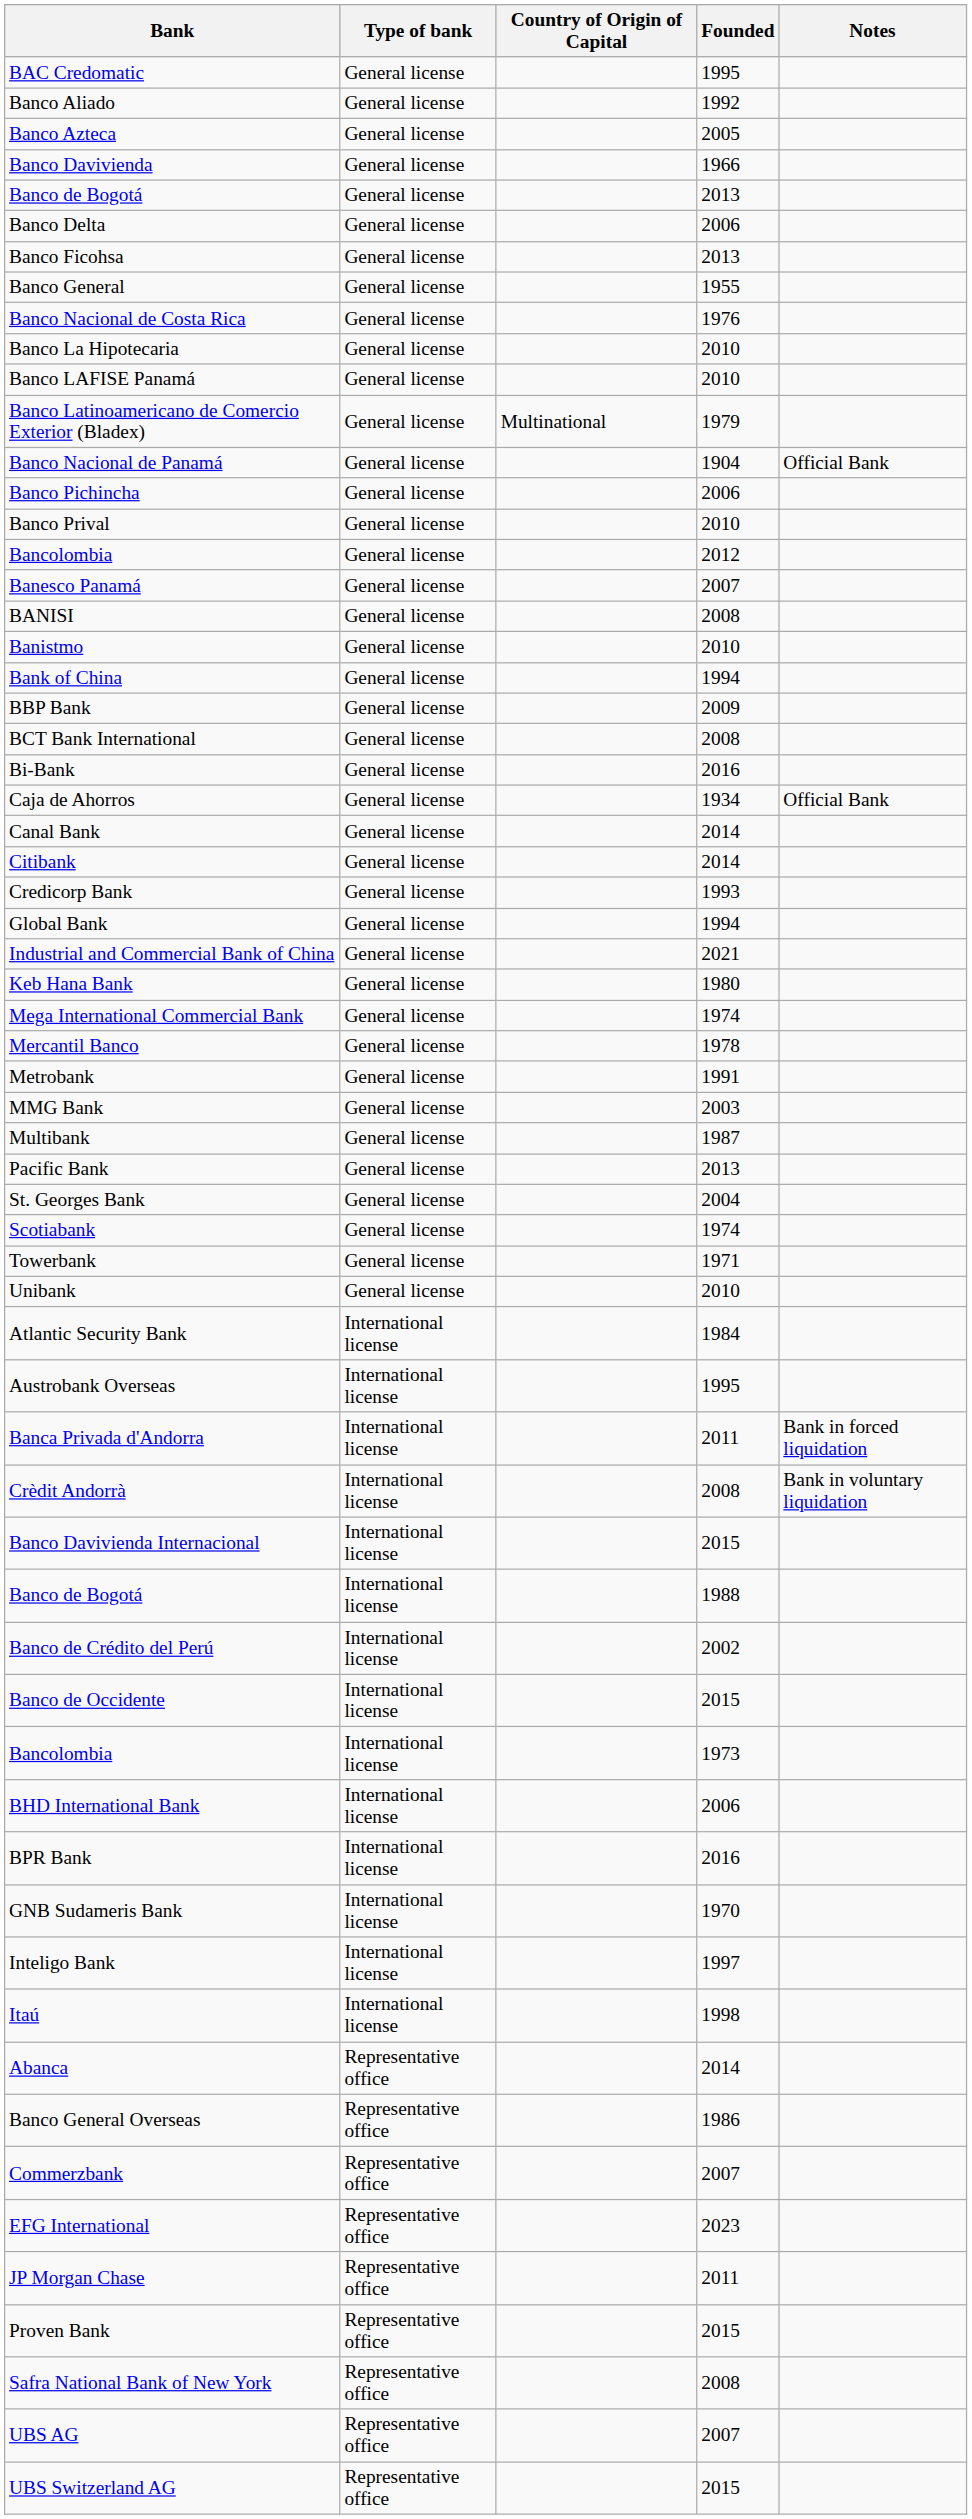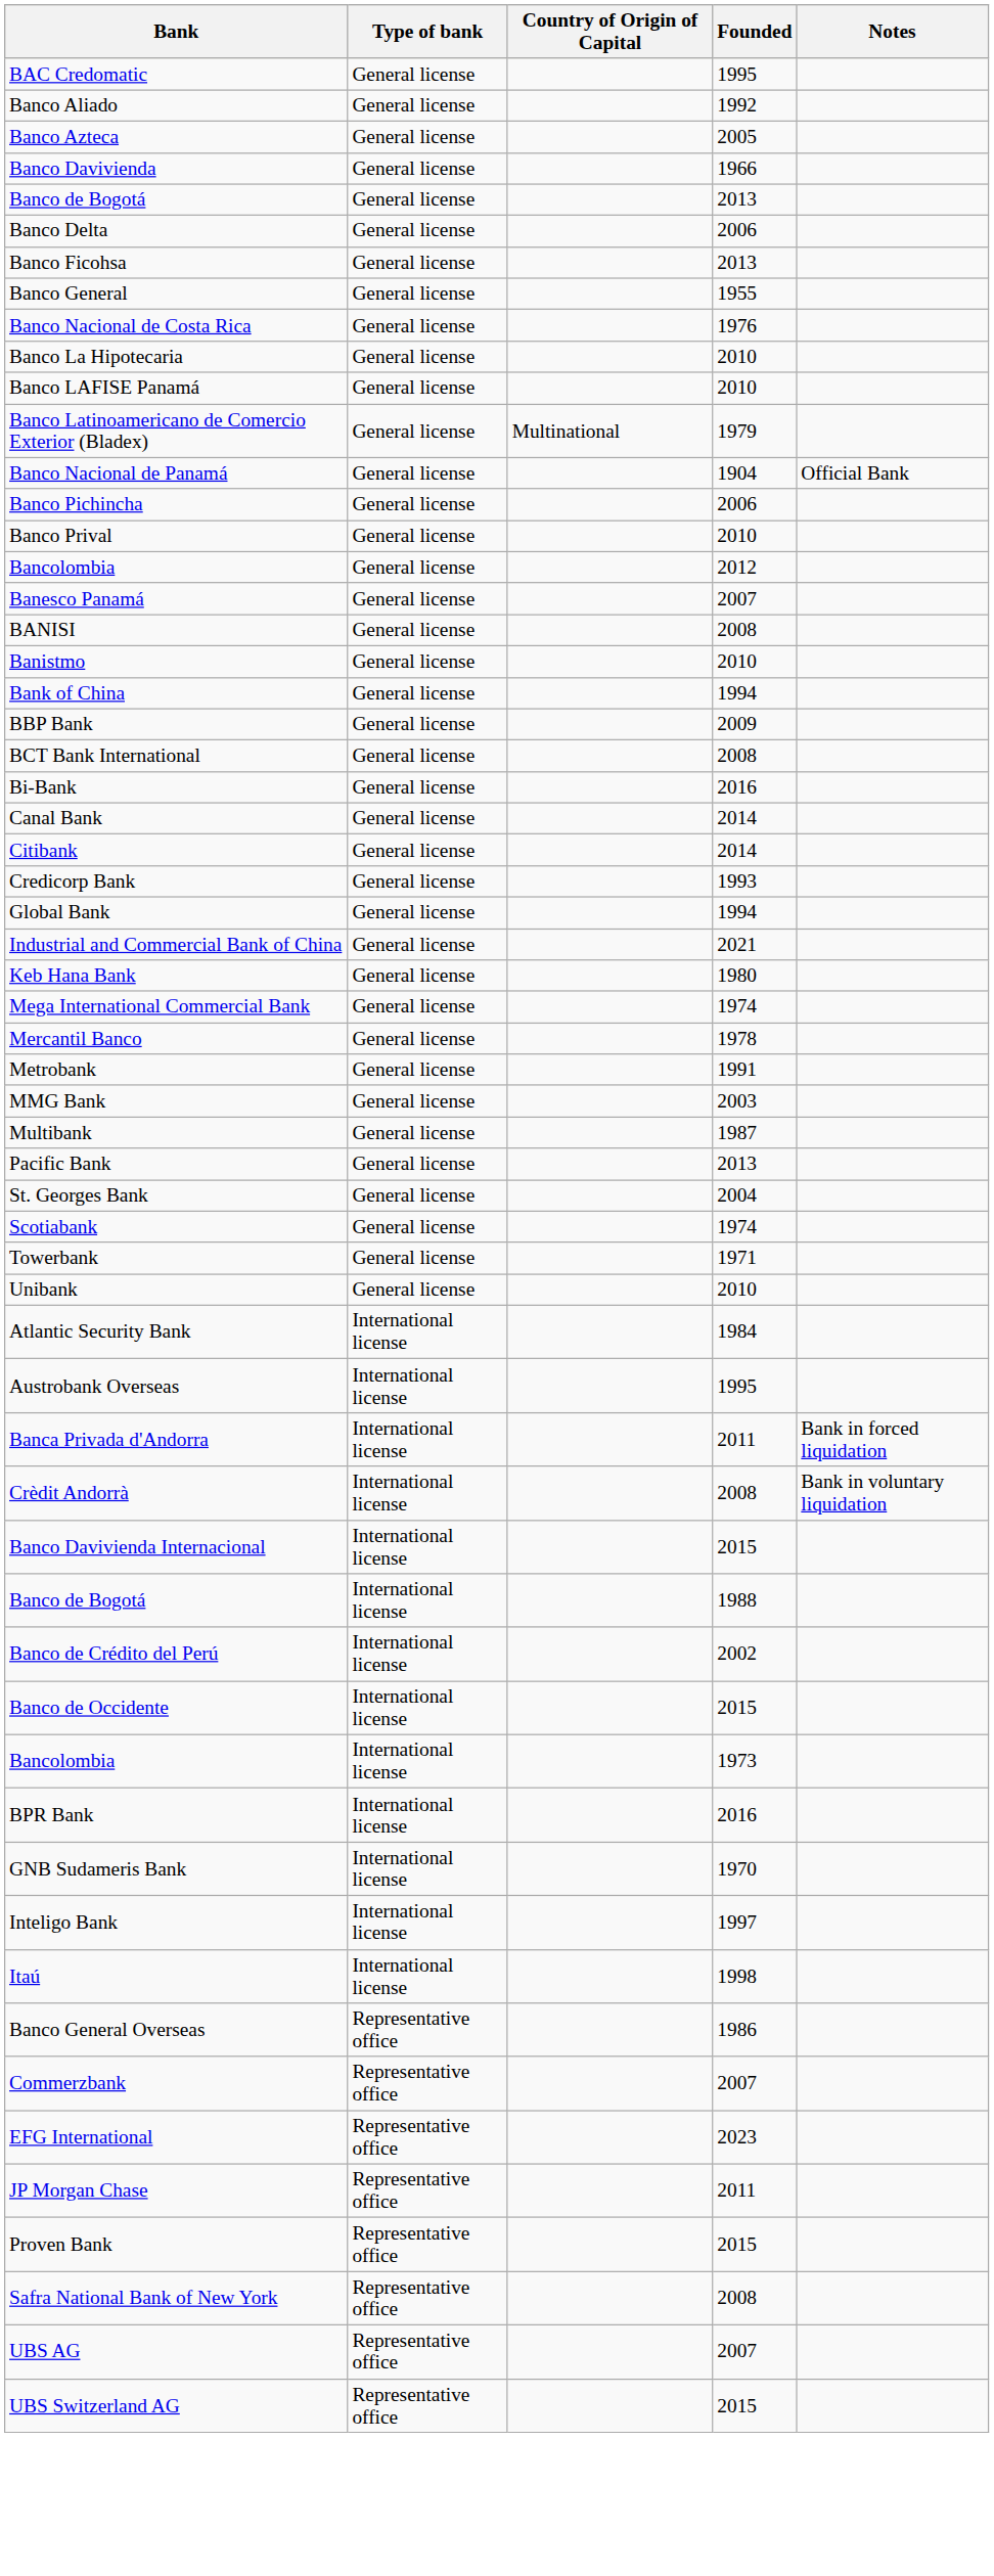 <table class="wikitable sortable" width="90%">
 <tr bgcolor="#bbbbb">
 <th>Bank</th>
 <th>Type of bank</th>
 <th>Country of Origin of Capital</th>
 <th>Founded</th>
 <th>Notes</th>
 </tr>
 <tr>
 <td><a href='#'>BAC Credomatic</a></td>
 <td>General license</td>
 <td></td>
 <td>1995</td>
 <td></td>
 </tr>
 <tr>
 <td>Banco Aliado</td>
 <td>General license</td>
 <td></td>
 <td>1992</td>
 <td></td>
 </tr>
 <tr>
 <td><a href='#'>Banco Azteca</a></td>
 <td>General license</td>
 <td></td>
 <td>2005</td>
 <td></td>
 </tr>
 <tr>
 <td><a href='#'>Banco Davivienda</a></td>
 <td>General license</td>
 <td></td>
 <td>1966</td>
 <td></td>
 </tr>
 <tr>
 <td><a href='#'>Banco de Bogotá</a></td>
 <td>General license</td>
 <td></td>
 <td>2013</td>
 <td></td>
 </tr>
 <tr>
 <td>Banco Delta</td>
 <td>General license</td>
 <td></td>
 <td>2006</td>
 <td></td>
 </tr>
 <tr>
 <td>Banco Ficohsa</td>
 <td>General license</td>
 <td></td>
 <td>2013</td>
 <td></td>
 </tr>
 <tr>
 <td>Banco General</td>
 <td>General license</td>
 <td></td>
 <td>1955</td>
 <td></td>
 </tr>
 <tr>
 <td><a href='#'>Banco Nacional de Costa Rica</a></td>
 <td>General license</td>
 <td></td>
 <td>1976</td>
 <td></td>
 </tr>
 <tr>
 <td>Banco La Hipotecaria</td>
 <td>General license</td>
 <td></td>
 <td>2010</td>
 <td></td>
 </tr>
 <tr>
 <td>Banco LAFISE Panamá</td>
 <td>General license</td>
 <td></td>
 <td>2010</td>
 <td></td>
 </tr>
 <tr>
 <td><a href='#'>Banco Latinoamericano de Comercio Exterior</a> (Bladex)</td>
 <td>General license</td>
 <td>Multinational</td>
 <td>1979</td>
 <td></td>
 </tr>
 <tr>
 <td><a href='#'>Banco Nacional de Panamá</a></td>
 <td>General license</td>
 <td></td>
 <td>1904</td>
 <td>Official Bank</td>
 </tr>
 <tr>
 <td><a href='#'>Banco Pichincha</a></td>
 <td>General license</td>
 <td></td>
 <td>2006</td>
 <td></td>
 </tr>
 <tr>
 <td>Banco Prival</td>
 <td>General license</td>
 <td></td>
 <td>2010</td>
 <td></td>
 </tr>
 <tr>
 <td><a href='#'>Bancolombia</a></td>
 <td>General license</td>
 <td></td>
 <td>2012</td>
 <td></td>
 </tr>
 <tr>
 <td><a href='#'>Banesco Panamá</a></td>
 <td>General license</td>
 <td></td>
 <td>2007</td>
 <td></td>
 </tr>
 <tr>
 <td>BANISI</td>
 <td>General license</td>
 <td></td>
 <td>2008</td>
 <td></td>
 </tr>
 <tr>
 <td><a href='#'>Banistmo</a></td>
 <td>General license</td>
 <td></td>
 <td>2010</td>
 <td></td>
 </tr>
 <tr>
 <td><a href='#'>Bank of China</a></td>
 <td>General license</td>
 <td></td>
 <td>1994</td>
 <td></td>
 </tr>
 <tr>
 <td>BBP Bank</td>
 <td>General license</td>
 <td></td>
 <td>2009</td>
 <td></td>
 </tr>
 <tr>
 <td>BCT Bank International</td>
 <td>General license</td>
 <td></td>
 <td>2008</td>
 <td></td>
 </tr>
 <tr>
 <td>Bi-Bank</td>
 <td>General license</td>
 <td></td>
 <td>2016</td>
 <td></td>
-</tr>
-<tr>
-<td>Caja de Ahorros</td>
-<td>General license</td>
-<td></td>
-<td>1934</td>
-<td>Official Bank</td>
 </tr>
 <tr>
 <td>Canal Bank</td>
 <td>General license</td>
 <td></td>
 <td>2014</td>
 <td></td>
 </tr>
 <tr>
 <td><a href='#'>Citibank</a></td>
 <td>General license</td>
 <td></td>
 <td>2014</td>
 <td></td>
 </tr>
 <tr>
 <td>Credicorp Bank</td>
 <td>General license</td>
 <td></td>
 <td>1993</td>
 <td></td>
 </tr>
 <tr>
 <td>Global Bank</td>
 <td>General license</td>
 <td></td>
 <td>1994</td>
 <td></td>
 </tr>
 <tr>
 <td><a href='#'>Industrial and Commercial Bank of China</a></td>
 <td>General license</td>
 <td></td>
 <td>2021</td>
 <td></td>
 </tr>
 <tr>
 <td><a href='#'>Keb Hana Bank</a></td>
 <td>General license</td>
 <td></td>
 <td>1980</td>
 <td></td>
 </tr>
 <tr>
 <td><a href='#'>Mega International Commercial Bank</a></td>
 <td>General license</td>
 <td></td>
 <td>1974</td>
 <td></td>
 </tr>
 <tr>
 <td><a href='#'>Mercantil Banco</a></td>
 <td>General license</td>
 <td></td>
 <td>1978</td>
 <td></td>
 </tr>
 <tr>
 <td>Metrobank</td>
 <td>General license</td>
 <td></td>
 <td>1991</td>
 <td></td>
 </tr>
 <tr>
 <td>MMG Bank</td>
 <td>General license</td>
 <td></td>
 <td>2003</td>
 <td></td>
 </tr>
 <tr>
 <td>Multibank</td>
 <td>General license</td>
 <td></td>
 <td>1987</td>
 <td></td>
 </tr>
 <tr>
 <td>Pacific Bank</td>
 <td>General license</td>
 <td></td>
 <td>2013</td>
 <td></td>
 </tr>
 <tr>
 <td>St. Georges Bank</td>
 <td>General license</td>
 <td></td>
 <td>2004</td>
 <td></td>
 </tr>
 <tr>
 <td><a href='#'>Scotiabank</a></td>
 <td>General license</td>
 <td></td>
 <td>1974</td>
 <td></td>
 </tr>
 <tr>
 <td>Towerbank</td>
 <td>General license</td>
 <td></td>
 <td>1971</td>
 <td></td>
 </tr>
 <tr>
 <td>Unibank</td>
 <td>General license</td>
 <td></td>
 <td>2010</td>
 <td></td>
 </tr>
 <tr>
 <td>Atlantic Security Bank</td>
 <td>International license</td>
 <td></td>
 <td>1984</td>
 <td></td>
 </tr>
 <tr>
 <td>Austrobank Overseas</td>
 <td>International license</td>
 <td></td>
 <td>1995</td>
 <td></td>
 </tr>
 <tr>
 <td><a href='#'>Banca Privada d'Andorra</a></td>
 <td>International license</td>
 <td></td>
 <td>2011</td>
 <td>Bank in forced <a href='#'>liquidation</a></td>
 </tr>
 <tr>
 <td><a href='#'>Crèdit Andorrà</a></td>
 <td>International license</td>
 <td></td>
 <td>2008</td>
 <td>Bank in voluntary <a href='#'>liquidation</a></td>
 </tr>
 <tr>
 <td><a href='#'>Banco Davivienda Internacional</a></td>
 <td>International license</td>
 <td></td>
 <td>2015</td>
 <td></td>
 </tr>
 <tr>
 <td><a href='#'>Banco de Bogotá</a></td>
 <td>International license</td>
 <td></td>
 <td>1988</td>
 <td></td>
 </tr>
 <tr>
 <td><a href='#'>Banco de Crédito del Perú</a></td>
 <td>International license</td>
 <td></td>
 <td>2002</td>
 <td></td>
 </tr>
 <tr>
 <td><a href='#'>Banco de Occidente</a></td>
 <td>International license</td>
 <td></td>
 <td>2015</td>
 <td></td>
 </tr>
 <tr>
 <td><a href='#'>Bancolombia</a></td>
 <td>International license</td>
 <td></td>
 <td>1973</td>
 <td></td>
 </tr>
 <tr>
-<td><a href='#'>BHD International Bank</a></td>
-<td>International license</td>
-<td></td>
-<td>2006</td>
-<td></td>
-</tr>
-<tr>
 <td>BPR Bank</td>
 <td>International license</td>
 <td></td>
 <td>2016</td>
 <td></td>
 </tr>
 <tr>
 <td>GNB Sudameris Bank</td>
 <td>International license</td>
 <td></td>
 <td>1970</td>
 <td></td>
 </tr>
 <tr>
 <td>Inteligo Bank</td>
 <td>International license</td>
 <td></td>
 <td>1997</td>
 <td></td>
 </tr>
 <tr>
 <td><a href='#'>Itaú</a></td>
 <td>International license</td>
 <td></td>
 <td>1998</td>
-<td></td>
-</tr>
-<tr>
-<td><a href='#'>Abanca</a></td>
-<td>Representative office</td>
-<td></td>
-<td>2014</td>
 <td></td>
 </tr>
 <tr>
 <td>Banco General Overseas</td>
 <td>Representative office</td>
 <td></td>
 <td>1986</td>
 <td></td>
 </tr>
 <tr>
 <td><a href='#'>Commerzbank</a></td>
 <td>Representative office</td>
 <td></td>
 <td>2007</td>
 <td></td>
 </tr>
 <tr>
 <td><a href='#'>EFG International</a></td>
 <td>Representative office</td>
 <td></td>
 <td>2023</td>
 <td></td>
 </tr>
 <tr>
 <td><a href='#'>JP Morgan Chase</a></td>
 <td>Representative office</td>
 <td></td>
 <td>2011</td>
 <td></td>
 </tr>
 <tr>
 <td>Proven Bank</td>
 <td>Representative office</td>
 <td></td>
 <td>2015</td>
 <td></td>
 </tr>
 <tr>
 <td><a href='#'>Safra National Bank of New York</a></td>
 <td>Representative office</td>
 <td></td>
 <td>2008</td>
 <td></td>
 </tr>
 <tr>
 <td><a href='#'>UBS AG</a></td>
 <td>Representative office</td>
 <td></td>
 <td>2007</td>
 <td></td>
 </tr>
 <tr>
 <td><a href='#'>UBS Switzerland AG</a></td>
 <td>Representative office</td>
 <td></td>
 <td>2015</td>
 <td></td>
 </tr>
 </table>
